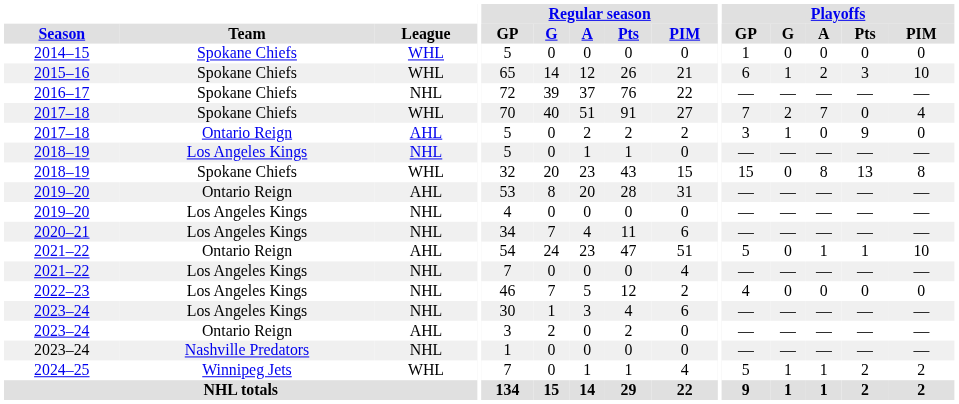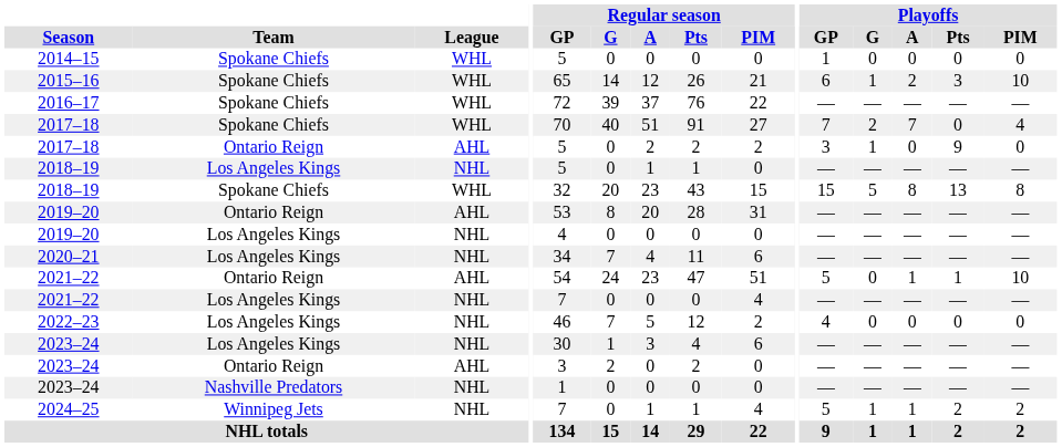 <table border="0" cellpadding="1" cellspacing="0" style="text-align:center; width:60em">
 <tr bgcolor="#e0e0e0">
 <th colspan="3" bgcolor="#ffffff"></th>
 <th rowspan="101" bgcolor="#ffffff"></th>
 <th colspan="5"><a href='#'>Regular season</a></th>
 <th rowspan="101" bgcolor="#ffffff"></th>
 <th colspan="5"><a href='#'>Playoffs</a></th>
 </tr>
 <tr bgcolor="#e0e0e0">
 <th><a href='#'>Season</a></th>
 <th>Team</th>
 <th>League</th>
 <th>GP</th>
 <th><a href='#'>G</a></th>
 <th><a href='#'>A</a></th>
 <th><a href='#'>Pts</a></th>
 <th><a href='#'>PIM</a></th>
 <th>GP</th>
 <th>G</th>
 <th>A</th>
 <th>Pts</th>
 <th>PIM</th>
 </tr>
 <tr>
 <td><a href='#'>2014–15</a></td>
 <td><a href='#'>Spokane Chiefs</a></td>
 <td><a href='#'>WHL</a></td>
 <td>5</td>
 <td>0</td>
 <td>0</td>
 <td>0</td>
 <td>0</td>
 <td>1</td>
 <td>0</td>
 <td>0</td>
 <td>0</td>
 <td>0</td>
 </tr>
 <tr bgcolor="#f0f0f0">
 <td><a href='#'>2015–16</a></td>
 <td>Spokane Chiefs</td>
 <td>WHL</td>
 <td>65</td>
 <td>14</td>
 <td>12</td>
 <td>26</td>
 <td>21</td>
 <td>6</td>
 <td>1</td>
 <td>2</td>
 <td>3</td>
 <td>10</td>
 </tr>
 <tr>
 <td><a href='#'>2016–17</a></td>
 <td>Spokane Chiefs</td>
-<td>NHL</td>
+<td>WHL</td>
 <td>72</td>
 <td>39</td>
 <td>37</td>
 <td>76</td>
 <td>22</td>
 <td>—</td>
 <td>—</td>
 <td>—</td>
 <td>—</td>
 <td>—</td>
 </tr>
 <tr bgcolor="#f0f0f0">
 <td><a href='#'>2017–18</a></td>
 <td>Spokane Chiefs</td>
 <td>WHL</td>
 <td>70</td>
 <td>40</td>
 <td>51</td>
 <td>91</td>
 <td>27</td>
 <td>7</td>
 <td>2</td>
 <td>7</td>
 <td>0</td>
 <td>4</td>
 </tr>
 <tr>
 <td><a href='#'>2017–18</a></td>
 <td><a href='#'>Ontario Reign</a></td>
 <td><a href='#'>AHL</a></td>
 <td>5</td>
 <td>0</td>
 <td>2</td>
 <td>2</td>
 <td>2</td>
 <td>3</td>
 <td>1</td>
 <td>0</td>
 <td>9</td>
 <td>0</td>
 </tr>
 <tr bgcolor="#f0f0f0">
 <td><a href='#'>2018–19</a></td>
 <td><a href='#'>Los Angeles Kings</a></td>
 <td><a href='#'>NHL</a></td>
 <td>5</td>
 <td>0</td>
 <td>1</td>
 <td>1</td>
 <td>0</td>
 <td>—</td>
 <td>—</td>
 <td>—</td>
 <td>—</td>
 <td>—</td>
 </tr>
 <tr>
 <td><a href='#'>2018–19</a></td>
 <td>Spokane Chiefs</td>
 <td>WHL</td>
 <td>32</td>
 <td>20</td>
 <td>23</td>
 <td>43</td>
 <td>15</td>
 <td>15</td>
-<td>0</td>
+<td>5</td>
 <td>8</td>
 <td>13</td>
 <td>8</td>
 </tr>
 <tr bgcolor="#f0f0f0">
 <td><a href='#'>2019–20</a></td>
 <td>Ontario Reign</td>
 <td>AHL</td>
 <td>53</td>
 <td>8</td>
 <td>20</td>
 <td>28</td>
 <td>31</td>
 <td>—</td>
 <td>—</td>
 <td>—</td>
 <td>—</td>
 <td>—</td>
 </tr>
 <tr>
 <td><a href='#'>2019–20</a></td>
 <td>Los Angeles Kings</td>
 <td>NHL</td>
 <td>4</td>
 <td>0</td>
 <td>0</td>
 <td>0</td>
 <td>0</td>
 <td>—</td>
 <td>—</td>
 <td>—</td>
 <td>—</td>
 <td>—</td>
 </tr>
 <tr bgcolor="#f0f0f0">
 <td><a href='#'>2020–21</a></td>
 <td>Los Angeles Kings</td>
 <td>NHL</td>
 <td>34</td>
 <td>7</td>
 <td>4</td>
 <td>11</td>
 <td>6</td>
 <td>—</td>
 <td>—</td>
 <td>—</td>
 <td>—</td>
 <td>—</td>
 </tr>
 <tr>
 <td><a href='#'>2021–22</a></td>
 <td>Ontario Reign</td>
 <td>AHL</td>
 <td>54</td>
 <td>24</td>
 <td>23</td>
 <td>47</td>
 <td>51</td>
 <td>5</td>
 <td>0</td>
 <td>1</td>
 <td>1</td>
 <td>10</td>
 </tr>
 <tr bgcolor="#f0f0f0">
 <td><a href='#'>2021–22</a></td>
 <td>Los Angeles Kings</td>
 <td>NHL</td>
 <td>7</td>
 <td>0</td>
 <td>0</td>
 <td>0</td>
 <td>4</td>
 <td>—</td>
 <td>—</td>
 <td>—</td>
 <td>—</td>
 <td>—</td>
 </tr>
 <tr>
 <td><a href='#'>2022–23</a></td>
 <td>Los Angeles Kings</td>
 <td>NHL</td>
 <td>46</td>
 <td>7</td>
 <td>5</td>
 <td>12</td>
 <td>2</td>
 <td>4</td>
 <td>0</td>
 <td>0</td>
 <td>0</td>
 <td>0</td>
 </tr>
 <tr bgcolor="#f0f0f0">
 <td><a href='#'>2023–24</a></td>
 <td>Los Angeles Kings</td>
 <td>NHL</td>
 <td>30</td>
 <td>1</td>
 <td>3</td>
 <td>4</td>
 <td>6</td>
 <td>—</td>
 <td>—</td>
 <td>—</td>
 <td>—</td>
 <td>—</td>
 </tr>
 <tr>
 <td><a href='#'>2023–24</a></td>
 <td>Ontario Reign</td>
 <td>AHL</td>
 <td>3</td>
 <td>2</td>
 <td>0</td>
 <td>2</td>
 <td>0</td>
 <td>—</td>
 <td>—</td>
 <td>—</td>
 <td>—</td>
 <td>—</td>
 </tr>
 <tr bgcolor="#f0f0f0">
 <td>2023–24</td>
 <td><a href='#'>Nashville Predators</a></td>
 <td>NHL</td>
 <td>1</td>
 <td>0</td>
 <td>0</td>
 <td>0</td>
 <td>0</td>
 <td>—</td>
 <td>—</td>
 <td>—</td>
 <td>—</td>
 <td>—</td>
 </tr>
 <tr>
 <td><a href='#'>2024–25</a></td>
 <td><a href='#'>Winnipeg Jets</a></td>
-<td>WHL</td>
+<td>NHL</td>
 <td>7</td>
 <td>0</td>
 <td>1</td>
 <td>1</td>
 <td>4</td>
 <td>5</td>
 <td>1</td>
 <td>1</td>
 <td>2</td>
 <td>2</td>
 </tr>
 <tr bgcolor="#e0e0e0">
 <th colspan="3">NHL totals</th>
 <th>134</th>
 <th>15</th>
 <th>14</th>
 <th>29</th>
 <th>22</th>
 <th>9</th>
 <th>1</th>
 <th>1</th>
 <th>2</th>
 <th>2</th>
 </tr>
 </table>
